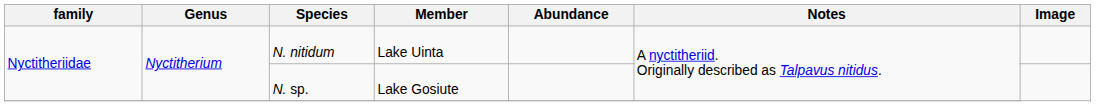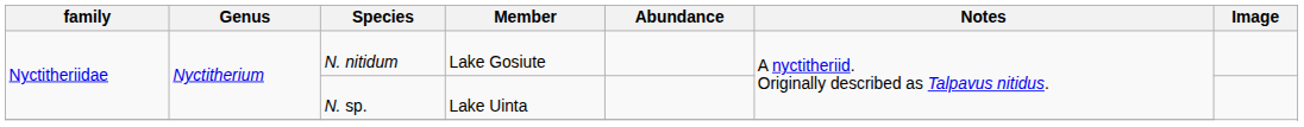 <table class="wikitable" style="margin:auto;width:100%;">
 <tr>
 <th>family</th>
 <th>Genus</th>
 <th>Species</th>
 <th>Member</th>
 <th>Abundance</th>
 <th>Notes</th>
 <th>Image</th>
 </tr>
 <tr>
 <td rowspan=2><a href='#'>Nyctitheriidae</a></td>
 <td rowspan=2><em><a href='#'>Nyctitherium</a></em></td>
 <td><br><em>N. nitidum</em></td>
-<td><br>Lake Uinta</td>
+<td><br>Lake Gosiute</td>
 <td></td>
 <td rowspan=2>A <a href='#'>nyctitheriid</a>.<br>Originally described as <em><a href='#'>Talpavus nitidus</a></em>.</td>
 <td></td>
 </tr>
 <tr>
 <td><br><em>N.</em> sp.</td>
-<td><br>Lake Gosiute</td>
+<td><br>Lake Uinta</td>
 <td></td>
 </tr>
 <tr>
 </tr>
 </table>
